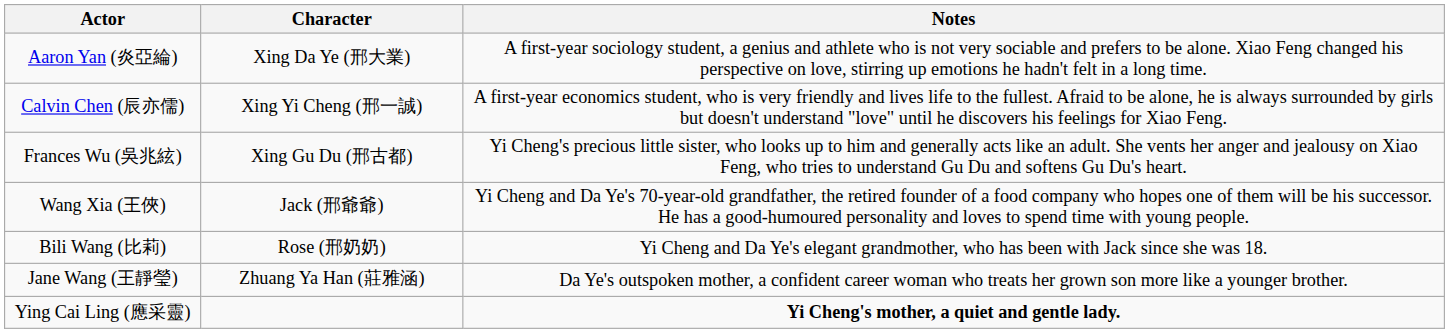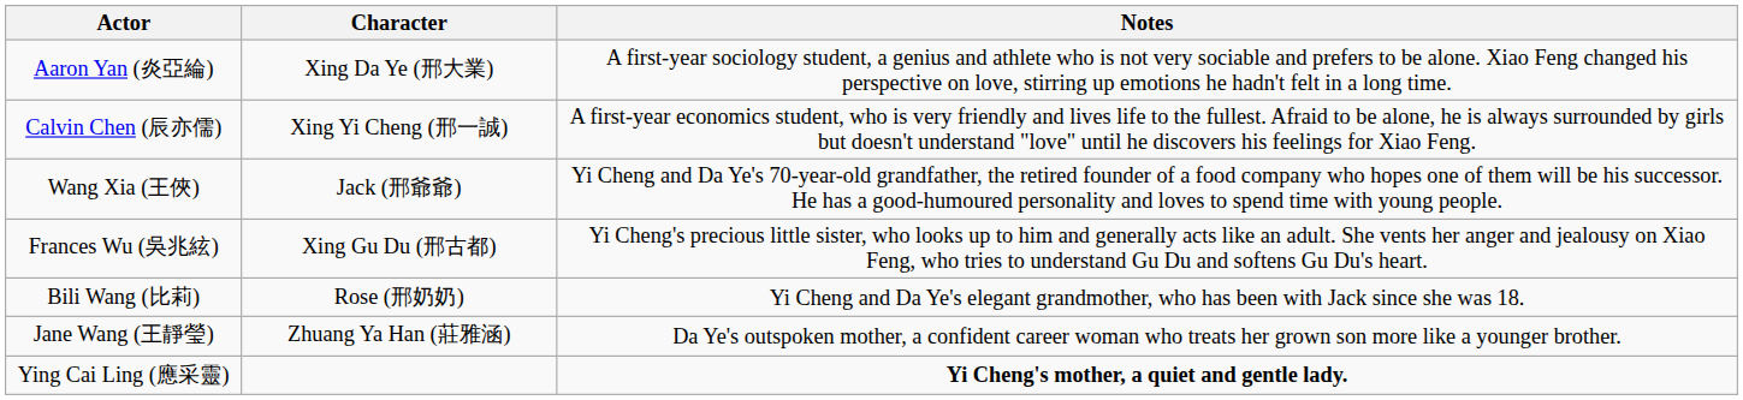 <table class="wikitable" width="100%">
 <tr>
 <th width="6%">Actor</th>
 <th width="8%">Character</th>
 <th width="30%">Notes</th>
 </tr>
 <tr align="center">
 <td><a href='#'>Aaron Yan</a> (炎亞綸)</td>
 <td>Xing Da Ye (邢大業)</td>
 <td>A first-year sociology student, a genius and athlete who is not very sociable and prefers to be alone. Xiao Feng changed his perspective on love, stirring up emotions he hadn't felt in a long time.</td>
 </tr>
 <tr align="center">
 <td><a href='#'>Calvin Chen</a> (辰亦儒)</td>
 <td>Xing Yi Cheng (邢一誠)</td>
 <td>A first-year economics student, who is very friendly and lives life to the fullest. Afraid to be alone, he is always surrounded by girls but doesn't understand "love" until he discovers his feelings for Xiao Feng.</td>
 </tr>
 <tr align="center">
+<td>Wang Xia (王俠)</td>
+<td>Jack (邢爺爺)</td>
+<td>Yi Cheng and Da Ye's 70-year-old grandfather, the retired founder of a food company who hopes one of them will be his successor. He has a good-humoured personality and loves to spend time with young people.</td>
+</tr>
+<tr align="center">
 <td>Frances Wu (吳兆絃)</td>
 <td>Xing Gu Du (邢古都)</td>
 <td>Yi Cheng's precious little sister, who looks up to him and generally acts like an adult. She vents her anger and jealousy on Xiao Feng, who tries to understand Gu Du and softens Gu Du's heart.</td>
-</tr>
-<tr align="center">
-<td>Wang Xia (王俠)</td>
-<td>Jack (邢爺爺)</td>
-<td>Yi Cheng and Da Ye's 70-year-old grandfather, the retired founder of a food company who hopes one of them will be his successor. He has a good-humoured personality and loves to spend time with young people.</td>
 </tr>
 <tr align="center">
 <td>Bili Wang (比莉)</td>
 <td>Rose (邢奶奶)</td>
 <td>Yi Cheng and Da Ye's elegant grandmother, who has been with Jack since she was 18.</td>
 </tr>
 <tr align="center">
 <td>Jane Wang (王靜瑩)</td>
 <td>Zhuang Ya Han (莊雅涵)</td>
 <td>Da Ye's outspoken mother, a confident career woman who treats her grown son more like a younger brother.</td>
 </tr>
 <tr align="center">
 <td>Ying Cai Ling (應采靈)</td>
 <td></td>
 <td><strong>Yi Cheng's mother, a quiet and gentle lady.</strong></td>
 </tr>
 </table>
